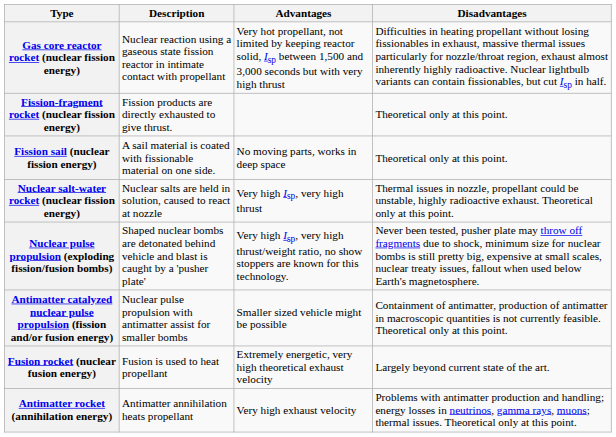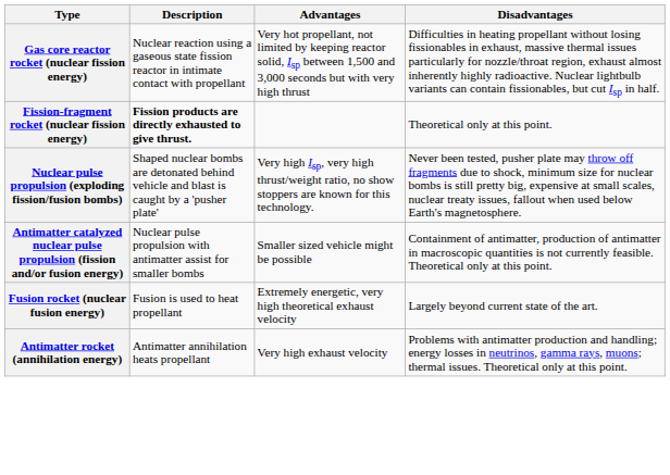 <table class="wikitable">
 <tr>
 <th>Type</th>
 <th>Description</th>
 <th>Advantages</th>
 <th>Disadvantages</th>
 </tr>
 <tr>
 <th><a href='#'>Gas core reactor rocket</a> (nuclear fission energy)</th>
 <td>Nuclear reaction using a gaseous state fission reactor in intimate contact with propellant</td>
 <td>Very hot propellant, not limited by keeping reactor solid, <a href='#'><em>I</em><sub>sp</sub></a> between 1,500 and 3,000 seconds but with very high thrust</td>
 <td>Difficulties in heating propellant without losing fissionables in exhaust, massive thermal issues particularly for nozzle/throat region, exhaust almost inherently highly radioactive. Nuclear lightbulb variants can contain fissionables, but cut <a href='#'><em>I</em><sub>sp</sub></a> in half.</td>
 </tr>
 <tr>
 <th><a href='#'>Fission-fragment rocket</a> (nuclear fission energy)</th>
-<td>Fission products are directly exhausted to give thrust.</td>
+<td><strong>Fission products are directly exhausted to give thrust.</strong></td>
 <td></td>
 <td>Theoretical only at this point.</td>
-</tr>
-<tr>
-<th><a href='#'>Fission sail</a> (nuclear fission energy)</th>
-<td>A sail material is coated with fissionable material on one side.</td>
-<td>No moving parts, works in deep space</td>
-<td>Theoretical only at this point.</td>
-</tr>
-<tr>
-<th><a href='#'>Nuclear salt-water rocket</a> (nuclear fission energy)</th>
-<td>Nuclear salts are held in solution, caused to react at nozzle</td>
-<td>Very high <a href='#'><em>I</em><sub>sp</sub></a>, very high thrust</td>
-<td>Thermal issues in nozzle, propellant could be unstable, highly radioactive exhaust. Theoretical only at this point.</td>
 </tr>
 <tr>
 <th><a href='#'>Nuclear pulse propulsion</a> (exploding fission/fusion bombs)</th>
 <td>Shaped nuclear bombs are detonated behind vehicle and blast is caught by a 'pusher plate'</td>
 <td>Very high <a href='#'><em>I</em><sub>sp</sub></a>, very high thrust/weight ratio, no show stoppers are known for this technology.</td>
 <td>Never been tested, pusher plate may <a href='#'>throw off fragments</a> due to shock, minimum size for nuclear bombs is still pretty big, expensive at small scales, nuclear treaty issues, fallout when used below Earth's magnetosphere.</td>
 </tr>
 <tr>
 <th><a href='#'>Antimatter catalyzed nuclear pulse propulsion</a> (fission and/or fusion energy)</th>
 <td>Nuclear pulse propulsion with antimatter assist for smaller bombs</td>
 <td>Smaller sized vehicle might be possible</td>
 <td>Containment of antimatter, production of antimatter in macroscopic quantities is not currently feasible. Theoretical only at this point.</td>
 </tr>
 <tr>
 <th><a href='#'>Fusion rocket</a> (nuclear fusion energy)</th>
 <td>Fusion is used to heat propellant</td>
 <td>Extremely energetic, very high theoretical exhaust velocity</td>
 <td>Largely beyond current state of the art.</td>
 </tr>
 <tr>
 <th><a href='#'>Antimatter rocket</a> (annihilation energy)</th>
 <td>Antimatter annihilation heats propellant</td>
 <td>Very high exhaust velocity</td>
 <td>Problems with antimatter production and handling; energy losses in <a href='#'>neutrinos</a>, <a href='#'>gamma rays</a>, <a href='#'>muons</a>; thermal issues. Theoretical only at this point.</td>
 </tr>
 </table>
